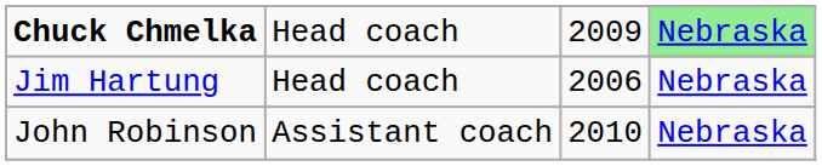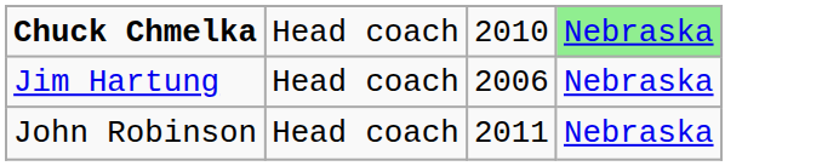 <table class=wikitable>
 <tr>
 </tr>
 <tr>
 <td><strong>Chuck Chmelka</strong></td>
 <td>Head coach</td>
-<td>2009</td>
+<td>2010</td>
 <td style="background: lightgreen;"><a href='#'>Nebraska</a></td>
 </tr>
 <tr>
 <td><a href='#'>Jim Hartung</a></td>
 <td>Head coach</td>
 <td>2006</td>
 <td><a href='#'>Nebraska</a></td>
 </tr>
 <tr>
 <td>John Robinson</td>
-<td>Assistant coach</td>
-<td>2010</td>
+<td>Head coach</td>
+<td>2011</td>
 <td><a href='#'>Nebraska</a></td>
 </tr>
 </table>
